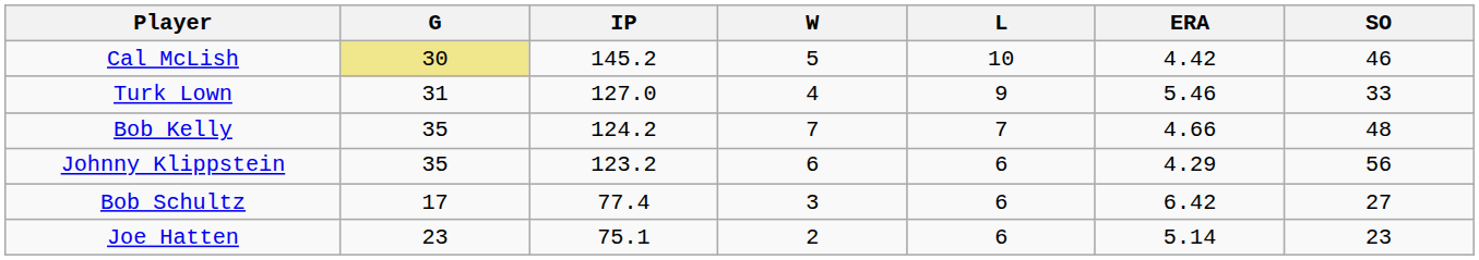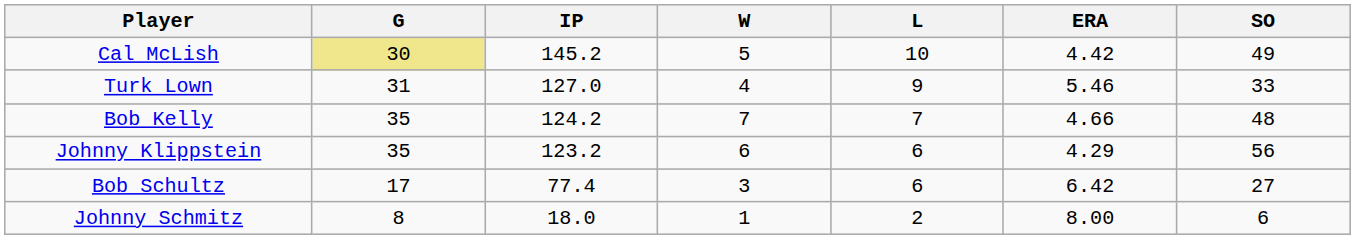 <table class="wikitable sortable">
 <tr>
 <th bgcolor="#DDDDFF" width="16%">Player</th>
 <th bgcolor="#DDDDFF" width="9%">G</th>
 <th bgcolor="#DDDDFF" width="9%">IP</th>
 <th bgcolor="#DDDDFF" width="9%">W</th>
 <th bgcolor="#DDDDFF" width="9%">L</th>
 <th bgcolor="#DDDDFF" width="9%">ERA</th>
 <th bgcolor="#DDDDFF" width="9%">SO</th>
 </tr>
 <tr align="center">
 <td><a href='#'>Cal McLish</a></td>
 <td style="background: khaki;">30</td>
 <td>145.2</td>
 <td>5</td>
 <td>10</td>
 <td>4.42</td>
-<td>46</td>
+<td>49</td>
 </tr>
 <tr align="center">
 <td><a href='#'>Turk Lown</a></td>
 <td>31</td>
 <td>127.0</td>
 <td>4</td>
 <td>9</td>
 <td>5.46</td>
 <td>33</td>
 </tr>
 <tr align="center">
 <td><a href='#'>Bob Kelly</a></td>
 <td>35</td>
 <td>124.2</td>
 <td>7</td>
 <td>7</td>
 <td>4.66</td>
 <td>48</td>
 </tr>
 <tr align="center">
 <td><a href='#'>Johnny Klippstein</a></td>
 <td>35</td>
 <td>123.2</td>
 <td>6</td>
 <td>6</td>
 <td>4.29</td>
 <td>56</td>
 </tr>
 <tr align="center">
 <td><a href='#'>Bob Schultz</a></td>
 <td>17</td>
 <td>77.4</td>
 <td>3</td>
 <td>6</td>
 <td>6.42</td>
 <td>27</td>
 </tr>
 <tr align="center">
-<td><a href='#'>Joe Hatten</a></td>
-<td>23</td>
-<td>75.1</td>
+<td><a href='#'>Johnny Schmitz</a></td>
+<td>8</td>
+<td>18.0</td>
+<td>1</td>
 <td>2</td>
+<td>8.00</td>
 <td>6</td>
-<td>5.14</td>
-<td>23</td>
 </tr>
 </table>
